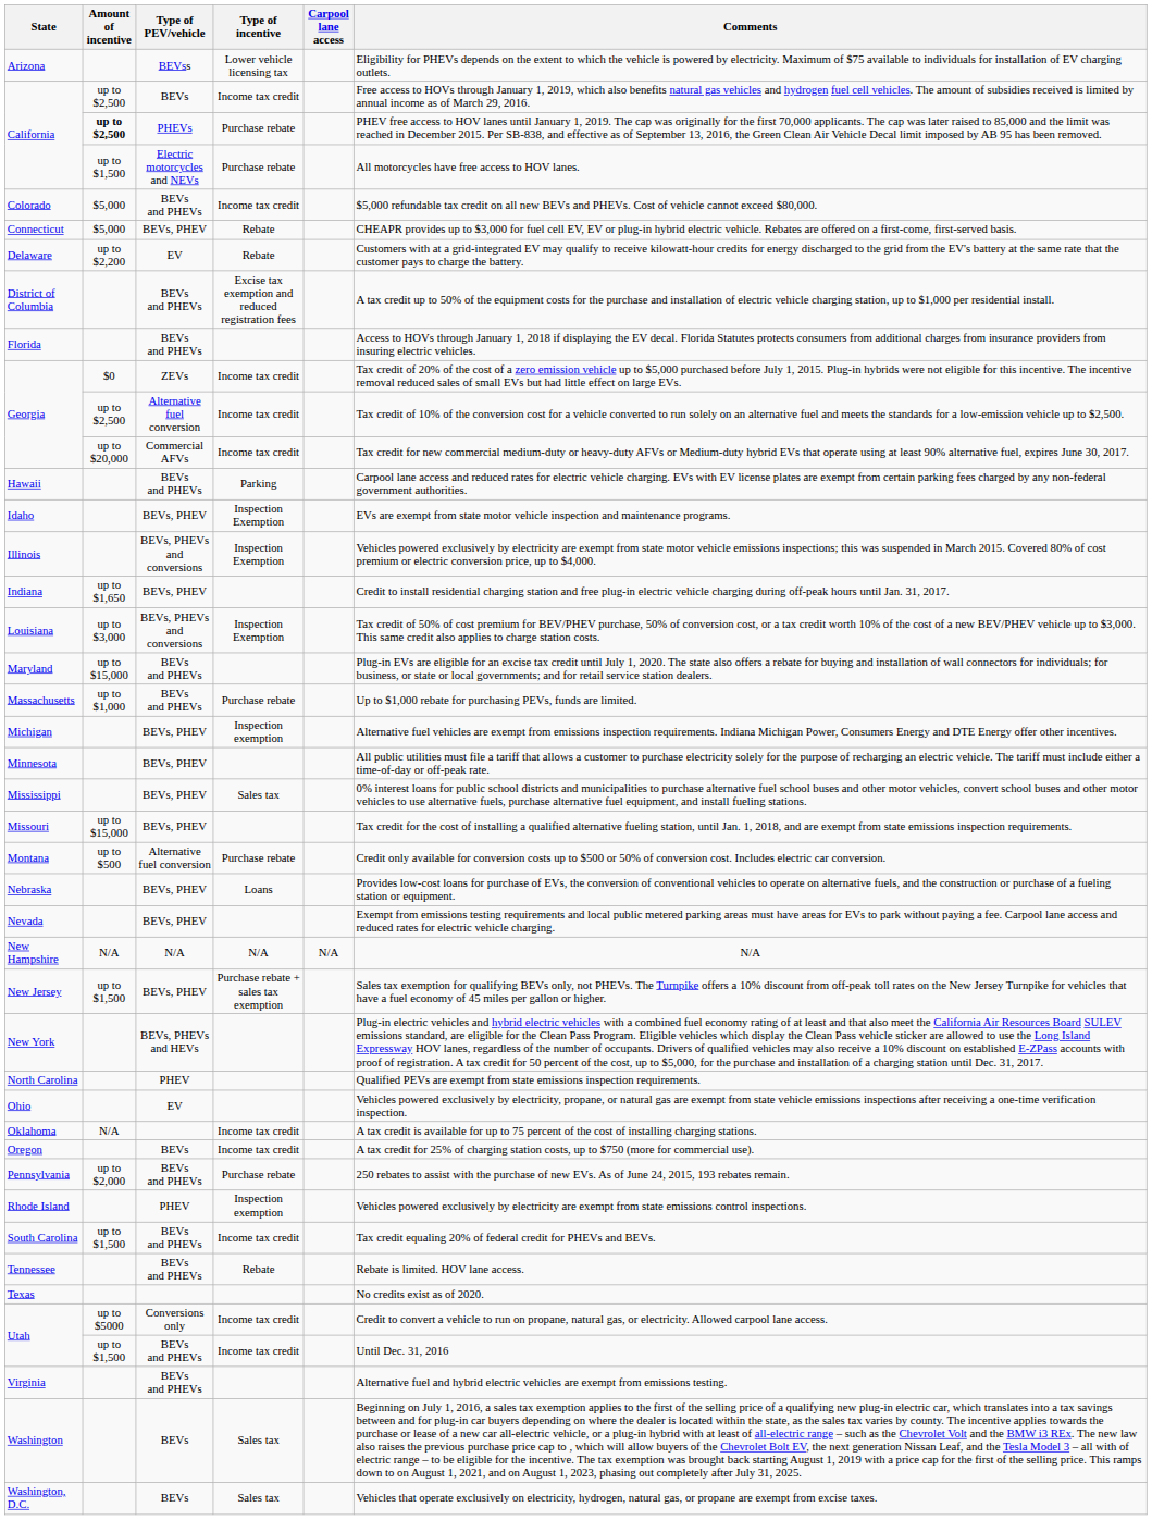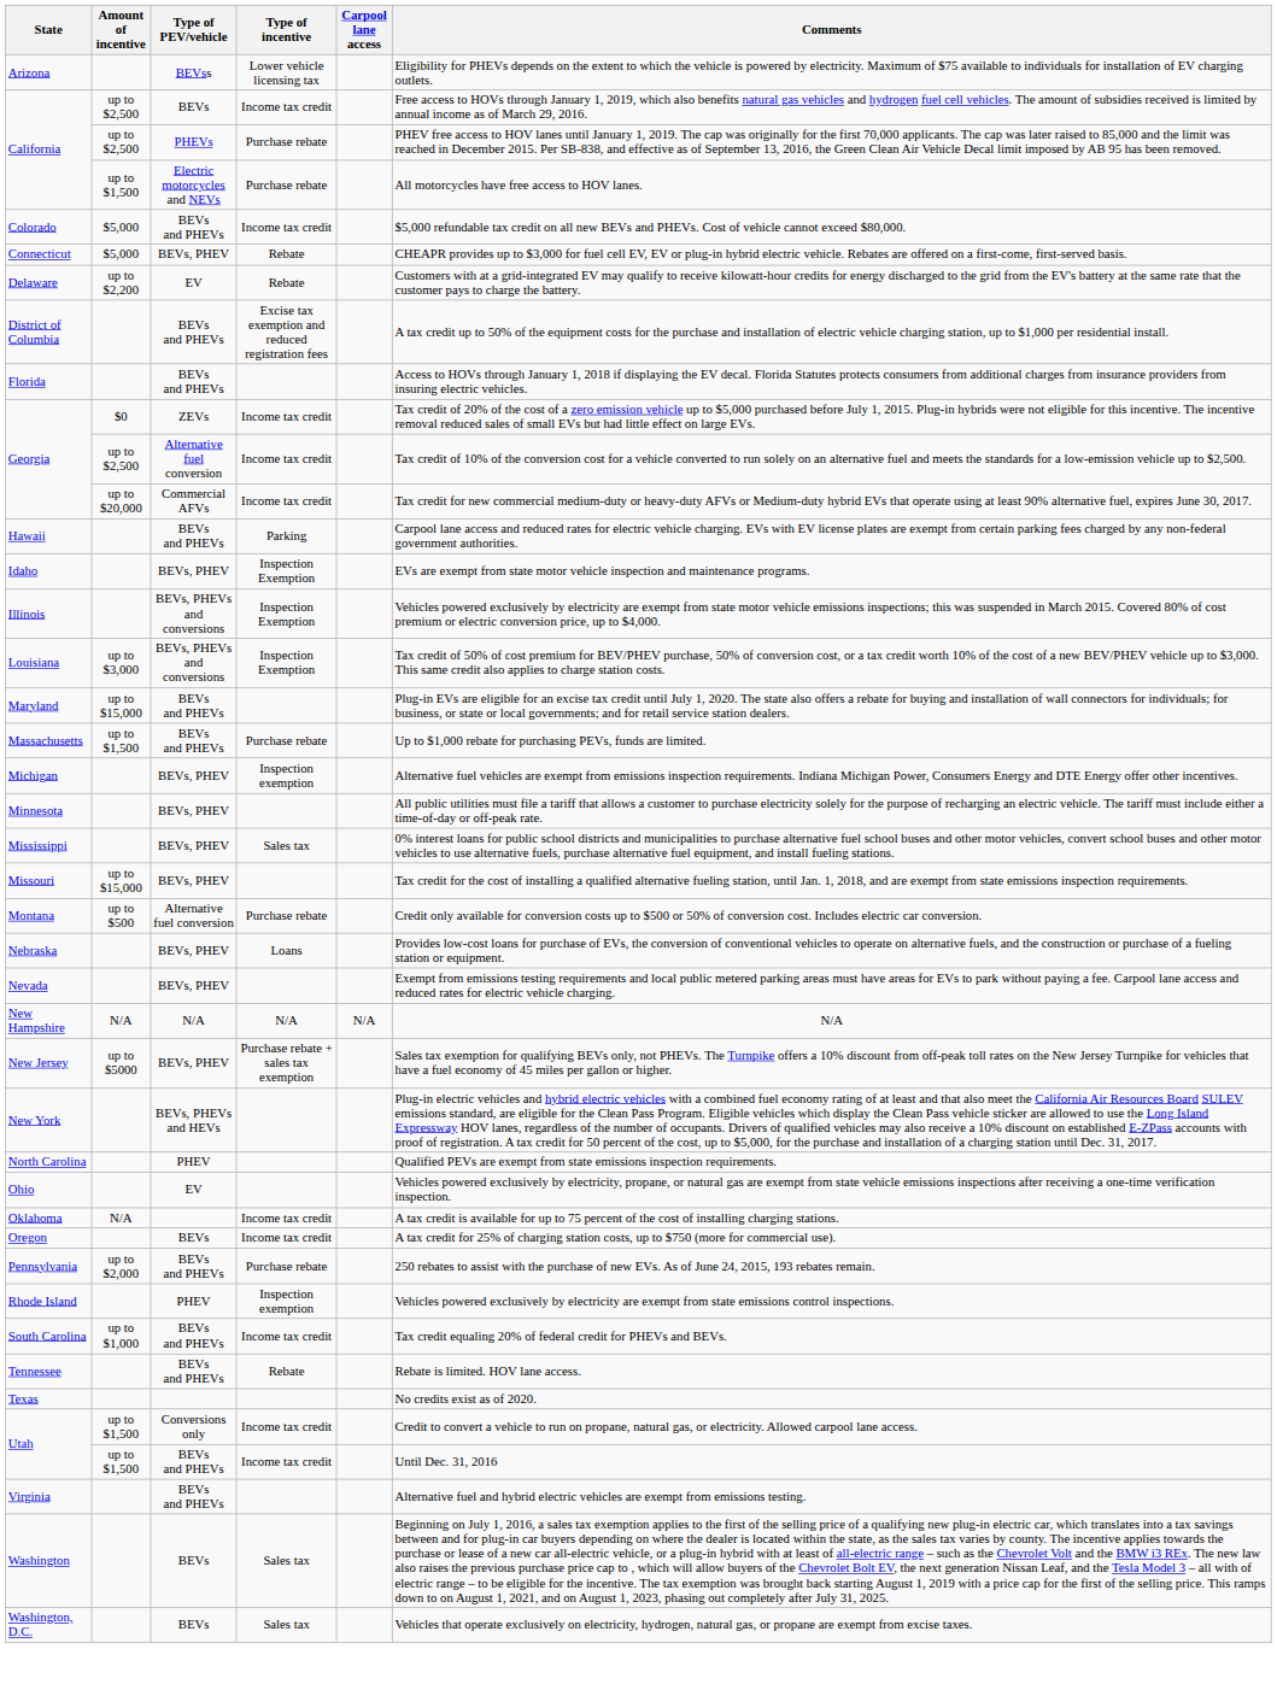 <table class="wikitable" style="text-align:center">
 <tr>
 <th>State</th>
 <th>Amount of<br>incentive</th>
 <th>Type of<br>PEV/vehicle</th>
 <th>Type of<br>incentive</th>
 <th><a href='#'>Carpool lane</a><br>access</th>
 <th>Comments</th>
 </tr>
 <tr>
 <td align=left><a href='#'>Arizona</a></td>
 <td></td>
 <td><a href='#'>BEVs</a>s</td>
 <td>Lower vehicle licensing tax</td>
 <td></td>
 <td align=left>Eligibility for PHEVs depends on the extent to which the vehicle is powered by electricity. Maximum of $75 available to individuals for installation of EV charging outlets.</td>
 </tr>
 <tr>
 <td rowspan="3" align=left><a href='#'>California</a></td>
 <td>up to $2,500</td>
 <td>BEVs</td>
 <td>Income tax credit</td>
 <td></td>
 <td align=left>Free access to HOVs through January 1, 2019, which also benefits <a href='#'>natural gas vehicles</a> and <a href='#'>hydrogen</a> <a href='#'>fuel cell vehicles</a>. The amount of subsidies received is limited by annual income as of March 29, 2016.</td>
 </tr>
 <tr>
-<td><strong>up to $2,500</strong></td>
+<td>up to $2,500</td>
 <td><a href='#'>PHEVs</a></td>
 <td>Purchase rebate</td>
 <td></td>
 <td align=left>PHEV free access to HOV lanes until January 1, 2019. The cap was originally for the first 70,000 applicants. The cap was later raised to 85,000 and the limit was reached in December 2015. Per SB-838, and effective as of September 13, 2016, the Green Clean Air Vehicle Decal limit imposed by AB 95 has been removed.</td>
 </tr>
 <tr>
 <td>up to $1,500</td>
 <td><a href='#'>Electric motorcycles</a><br> and <a href='#'>NEVs</a></td>
 <td>Purchase rebate</td>
 <td></td>
 <td align=left>All motorcycles have free access to HOV lanes.</td>
 </tr>
 <tr>
 <td align=left><a href='#'>Colorado</a></td>
 <td>$5,000</td>
 <td>BEVs <br>and PHEVs</td>
 <td>Income tax credit</td>
 <td></td>
 <td align=left>$5,000 refundable tax credit on all new BEVs and PHEVs. Cost of vehicle cannot exceed $80,000.</td>
 </tr>
 <tr>
 <td align=left><a href='#'>Connecticut</a></td>
 <td>$5,000</td>
 <td>BEVs, PHEV</td>
 <td>Rebate</td>
 <td></td>
 <td align=left>CHEAPR provides up to $3,000 for fuel cell EV, EV or plug-in hybrid electric vehicle. Rebates are offered on a first-come, first-served basis.</td>
 </tr>
 <tr>
 <td align=left><a href='#'>Delaware</a></td>
 <td>up to $2,200</td>
 <td>EV</td>
 <td>Rebate</td>
 <td></td>
 <td align=left>Customers with at a grid-integrated EV may qualify to receive kilowatt-hour credits for energy discharged to the grid from the EV's battery at the same rate that the customer pays to charge the battery.</td>
 </tr>
 <tr>
 <td align=left><a href='#'>District of Columbia</a></td>
 <td></td>
 <td>BEVs <br>and PHEVs</td>
 <td>Excise tax exemption and reduced registration fees</td>
 <td></td>
 <td align=left>A tax credit up to 50% of the equipment costs for the purchase and installation of electric vehicle charging station, up to $1,000 per residential install.</td>
 </tr>
 <tr>
 <td align=left><a href='#'>Florida</a></td>
 <td></td>
 <td>BEVs <br>and PHEVs</td>
 <td></td>
 <td></td>
 <td align=left>Access to HOVs through January 1, 2018 if displaying the EV decal. Florida Statutes protects consumers from additional charges from insurance providers from insuring electric vehicles.</td>
 </tr>
 <tr>
 <td align=left rowspan="3"><a href='#'>Georgia</a></td>
 <td>$0</td>
 <td>ZEVs</td>
 <td>Income tax credit</td>
 <td></td>
 <td align=left>Tax credit of 20% of the cost of a <a href='#'>zero emission vehicle</a> up to $5,000 purchased before July 1, 2015. Plug-in hybrids were not eligible for this incentive. The incentive removal reduced sales of small EVs but had little effect on large EVs.</td>
 </tr>
 <tr>
 <td>up to $2,500</td>
 <td><a href='#'>Alternative fuel</a><br>conversion</td>
 <td>Income tax credit</td>
 <td></td>
 <td align=left>Tax credit of 10% of the conversion cost for a vehicle converted to run solely on an alternative fuel and meets the standards for a low-emission vehicle up to $2,500.</td>
 </tr>
 <tr>
 <td>up to $20,000</td>
 <td>Commercial AFVs</td>
 <td>Income tax credit</td>
 <td></td>
 <td align=left>Tax credit for new commercial medium-duty or heavy-duty AFVs or Medium-duty hybrid EVs that operate using at least 90% alternative fuel, expires June 30, 2017.</td>
 </tr>
 <tr>
 <td align=left><a href='#'>Hawaii</a></td>
 <td></td>
 <td>BEVs <br>and PHEVs</td>
 <td>Parking</td>
 <td></td>
 <td align=left>Carpool lane access and reduced rates for electric vehicle charging. EVs with EV license plates are exempt from certain parking fees charged by any non-federal government authorities.</td>
 </tr>
 <tr>
 <td align=left><a href='#'>Idaho</a></td>
 <td></td>
 <td>BEVs, PHEV</td>
 <td>Inspection Exemption</td>
 <td></td>
 <td align=left>EVs are exempt from state motor vehicle inspection and maintenance programs.</td>
 </tr>
 <tr>
 <td align=left><a href='#'>Illinois</a></td>
 <td></td>
 <td>BEVs, PHEVs<br>and conversions</td>
 <td>Inspection Exemption</td>
 <td></td>
 <td align=left>Vehicles powered exclusively by electricity are exempt from state motor vehicle emissions inspections; this was suspended in March 2015. Covered 80% of cost premium or electric conversion price, up to $4,000.</td>
 </tr>
 <tr>
-<td align=left><a href='#'>Indiana</a></td>
-<td>up to $1,650</td>
-<td>BEVs, PHEV</td>
-<td></td>
-<td></td>
-<td align=left>Credit to install residential charging station and free plug-in electric vehicle charging during off-peak hours until Jan. 31, 2017.</td>
-</tr>
-<tr>
 <td align=left><a href='#'>Louisiana</a></td>
 <td>up to $3,000</td>
 <td>BEVs, PHEVs<br>and conversions</td>
 <td>Inspection Exemption</td>
 <td></td>
 <td align=left>Tax credit of 50% of cost premium for BEV/PHEV purchase, 50% of conversion cost, or a tax credit worth 10% of the cost of a new BEV/PHEV vehicle up to $3,000. This same credit also applies to charge station costs.</td>
 </tr>
 <tr>
 <td align=left><a href='#'>Maryland</a></td>
 <td>up to $15,000</td>
 <td>BEVs <br>and PHEVs</td>
 <td></td>
 <td></td>
 <td align=left>Plug-in EVs are eligible for an excise tax credit until July 1, 2020. The state also offers a  rebate for buying and installation of wall connectors for individuals;  for business, or state or local governments; and  for retail service station dealers.</td>
 </tr>
 <tr>
 <td align=left><a href='#'>Massachusetts</a></td>
-<td>up to $1,000</td>
+<td>up to $1,500</td>
 <td>BEVs <br>and PHEVs</td>
 <td>Purchase rebate</td>
 <td></td>
 <td align=left>Up to $1,000 rebate for purchasing PEVs, funds are limited.</td>
 </tr>
 <tr>
 <td align=left><a href='#'>Michigan</a></td>
 <td></td>
 <td>BEVs, PHEV</td>
 <td>Inspection exemption</td>
 <td></td>
 <td align=left>Alternative fuel vehicles are exempt from emissions inspection requirements. Indiana Michigan Power, Consumers Energy and DTE Energy offer other incentives.</td>
 </tr>
 <tr>
 <td align=left><a href='#'>Minnesota</a></td>
 <td></td>
 <td>BEVs, PHEV</td>
 <td></td>
 <td></td>
 <td align=left>All public utilities must file a tariff that allows a customer to purchase electricity solely for the purpose of recharging an electric vehicle. The tariff must include either a time-of-day or off-peak rate.</td>
 </tr>
 <tr>
 <td align=left><a href='#'>Mississippi</a></td>
 <td></td>
 <td>BEVs, PHEV</td>
 <td>Sales tax</td>
 <td></td>
 <td align=left>0% interest loans for public school districts and municipalities to purchase alternative fuel school buses and other motor vehicles, convert school buses and other motor vehicles to use alternative fuels, purchase alternative fuel equipment, and install fueling stations.</td>
 </tr>
 <tr>
 <td align=left><a href='#'>Missouri</a></td>
 <td>up to $15,000</td>
 <td>BEVs, PHEV</td>
 <td></td>
 <td></td>
 <td align=left>Tax credit for the cost of installing a qualified alternative fueling station, until Jan. 1, 2018, and are exempt from state emissions inspection requirements.</td>
 </tr>
 <tr>
 <td align=left><a href='#'>Montana</a></td>
 <td>up to $500</td>
 <td>Alternative fuel conversion</td>
 <td>Purchase rebate</td>
 <td></td>
 <td align=left>Credit only available for conversion costs up to $500 or 50% of conversion cost. Includes electric car conversion.</td>
 </tr>
 <tr>
 <td align=left><a href='#'>Nebraska</a></td>
 <td></td>
 <td>BEVs, PHEV</td>
 <td>Loans</td>
 <td></td>
 <td align=left>Provides low-cost loans for purchase of EVs, the conversion of conventional vehicles to operate on alternative fuels, and the construction or purchase of a fueling station or equipment.</td>
 </tr>
 <tr>
 <td align=left><a href='#'>Nevada</a></td>
 <td></td>
 <td>BEVs, PHEV</td>
 <td></td>
 <td></td>
 <td align=left>Exempt from emissions testing requirements and local public metered parking areas must have areas for EVs to park without paying a fee. Carpool lane access and reduced rates for electric vehicle charging.</td>
 </tr>
 <tr>
 <td align=left><a href='#'>New Hampshire</a></td>
 <td>N/A</td>
 <td>N/A</td>
 <td>N/A</td>
 <td>N/A</td>
 <td>N/A</td>
 </tr>
 <tr>
 <td align=left><a href='#'>New Jersey</a></td>
-<td>up to $1,500</td>
+<td>up to $5000</td>
 <td>BEVs, PHEV</td>
 <td>Purchase rebate + sales tax exemption</td>
 <td></td>
 <td align=left>Sales tax exemption for qualifying BEVs only, not PHEVs. The <a href='#'>Turnpike</a> offers a 10% discount from off-peak toll rates on the New Jersey Turnpike for vehicles that have a fuel economy of 45 miles per gallon or higher.</td>
 </tr>
 <tr>
 <td align=left><a href='#'>New York</a></td>
 <td></td>
 <td>BEVs, PHEVs<br>and HEVs</td>
 <td></td>
 <td></td>
 <td align=left>Plug-in electric vehicles and <a href='#'>hybrid electric vehicles</a> with a combined fuel economy rating of at least  and that also meet the <a href='#'>California Air Resources Board</a> <a href='#'>SULEV</a> emissions standard, are eligible for the Clean Pass Program. Eligible vehicles which display the Clean Pass vehicle sticker are allowed to use the <a href='#'>Long Island Expressway</a> HOV lanes, regardless of the number of occupants. Drivers of qualified vehicles may also receive a 10% discount on established <a href='#'>E-ZPass</a> accounts with proof of registration. A tax credit for 50 percent of the cost, up to $5,000, for the purchase and installation of a charging station until Dec. 31, 2017.</td>
 </tr>
 <tr>
 <td align=left><a href='#'>North Carolina</a></td>
 <td></td>
 <td>PHEV</td>
 <td></td>
 <td></td>
 <td align=left>Qualified PEVs are exempt from state emissions inspection requirements.</td>
 </tr>
 <tr>
 <td align=left><a href='#'>Ohio</a></td>
 <td></td>
 <td>EV</td>
 <td></td>
 <td></td>
 <td align=left>Vehicles powered exclusively by electricity, propane, or natural gas are exempt from state vehicle emissions inspections after receiving a one-time verification inspection.</td>
 </tr>
 <tr>
 <td align=left><a href='#'>Oklahoma</a></td>
 <td>N/A</td>
 <td></td>
 <td>Income tax credit</td>
 <td></td>
 <td align=left>A tax credit is available for up to 75 percent of the cost of installing charging stations.</td>
 </tr>
 <tr>
 <td align=left><a href='#'>Oregon</a></td>
 <td></td>
 <td>BEVs</td>
 <td>Income tax credit</td>
 <td></td>
 <td align=left>A tax credit for 25% of charging station costs, up to $750 (more for commercial use).</td>
 </tr>
 <tr>
 <td align=left><a href='#'>Pennsylvania</a></td>
 <td>up to $2,000</td>
 <td>BEVs <br>and PHEVs</td>
 <td>Purchase rebate</td>
 <td></td>
 <td align=left>250 rebates to assist with the purchase of new EVs. As of June 24, 2015, 193 rebates remain.</td>
 </tr>
 <tr>
 <td align=left><a href='#'>Rhode Island</a></td>
 <td></td>
 <td>PHEV</td>
 <td>Inspection exemption</td>
 <td></td>
 <td align=left>Vehicles powered exclusively by electricity are exempt from state emissions control inspections.</td>
 </tr>
 <tr>
 <td align=left><a href='#'>South Carolina</a></td>
-<td>up to $1,500</td>
+<td>up to $1,000</td>
 <td>BEVs <br>and PHEVs</td>
 <td>Income tax credit</td>
 <td></td>
 <td align=left>Tax credit equaling 20% of federal credit for PHEVs and BEVs.</td>
 </tr>
 <tr>
 <td align=left><a href='#'>Tennessee</a></td>
 <td></td>
 <td>BEVs <br>and PHEVs</td>
 <td>Rebate</td>
 <td></td>
 <td align=left>Rebate is limited. HOV lane access.</td>
 </tr>
 <tr>
 <td align=left><a href='#'>Texas</a></td>
 <td></td>
 <td></td>
 <td></td>
 <td></td>
 <td align=left>No credits exist as of 2020.</td>
 </tr>
 <tr>
 <td align=left rowspan="2"><a href='#'>Utah</a></td>
-<td>up to $5000</td>
+<td>up to $1,500</td>
 <td>Conversions only</td>
 <td>Income tax credit</td>
 <td></td>
 <td align=left>Credit to convert a vehicle to run on propane, natural gas, or electricity. Allowed carpool lane access.</td>
 </tr>
 <tr>
 <td>up to $1,500</td>
 <td>BEVs <br>and PHEVs</td>
 <td>Income tax credit</td>
 <td></td>
 <td align=left>Until Dec. 31, 2016</td>
 </tr>
 <tr>
 <td align=left><a href='#'>Virginia</a></td>
 <td></td>
 <td>BEVs <br>and PHEVs</td>
 <td></td>
 <td></td>
 <td align=left>Alternative fuel and hybrid electric vehicles are exempt from emissions testing.</td>
 </tr>
 <tr>
 <td align=left><a href='#'>Washington</a></td>
 <td></td>
 <td>BEVs</td>
 <td>Sales tax</td>
 <td></td>
 <td align=left>Beginning on July 1, 2016, a sales tax exemption applies to the first  of the selling price of a qualifying new plug-in electric car, which translates into a tax savings between  and  for plug-in car buyers depending on where the dealer is located within the state, as the sales tax varies by county. The incentive applies towards the purchase or lease of a new car all-electric vehicle, or a plug-in hybrid with at least  of <a href='#'>all-electric range</a> – such as the <a href='#'>Chevrolet Volt</a> and the <a href='#'>BMW i3 REx</a>. The new law also raises the previous purchase price cap to , which will allow buyers of the <a href='#'>Chevrolet Bolt EV</a>, the next generation Nissan Leaf, and the <a href='#'>Tesla Model 3</a> – all with  of electric range – to be eligible for the incentive. The tax exemption was brought back starting August 1, 2019 with a  price cap for the first  of the selling price. This ramps down to  on August 1, 2021, and  on August 1, 2023, phasing out completely after July 31, 2025.</td>
 </tr>
 <tr>
 <td align=left><a href='#'>Washington, D.C.</a></td>
 <td></td>
 <td>BEVs</td>
 <td>Sales tax</td>
 <td></td>
 <td align=left>Vehicles that operate exclusively on electricity, hydrogen, natural gas, or propane are exempt from excise taxes.</td>
 </tr>
 </table>
